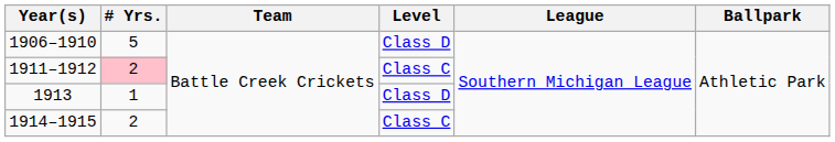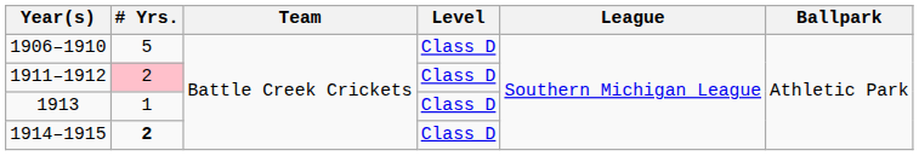 <table class="wikitable" style="text-align:center; font-size: 95%;">
 <tr>
 <th>Year(s)</th>
 <th># Yrs.</th>
 <th>Team</th>
 <th>Level</th>
 <th>League</th>
 <th>Ballpark</th>
 </tr>
 <tr>
 <td>1906–1910</td>
 <td>5</td>
 <td rowspan=4>Battle Creek Crickets</td>
 <td><a href='#'>Class D</a></td>
 <td rowspan=4><a href='#'>Southern Michigan League</a></td>
 <td rowspan=4>Athletic Park</td>
 </tr>
 <tr>
 <td>1911–1912</td>
 <td style="background: pink;">2</td>
-<td><a href='#'>Class C</a></td>
+<td><a href='#'>Class D</a></td>
 </tr>
 <tr>
 <td>1913</td>
 <td>1</td>
 <td><a href='#'>Class D</a></td>
 </tr>
 <tr>
 <td>1914–1915</td>
-<td>2</td>
-<td><a href='#'>Class C</a></td>
+<td><strong>2</strong></td>
+<td><a href='#'>Class D</a></td>
 </tr>
 </table>
